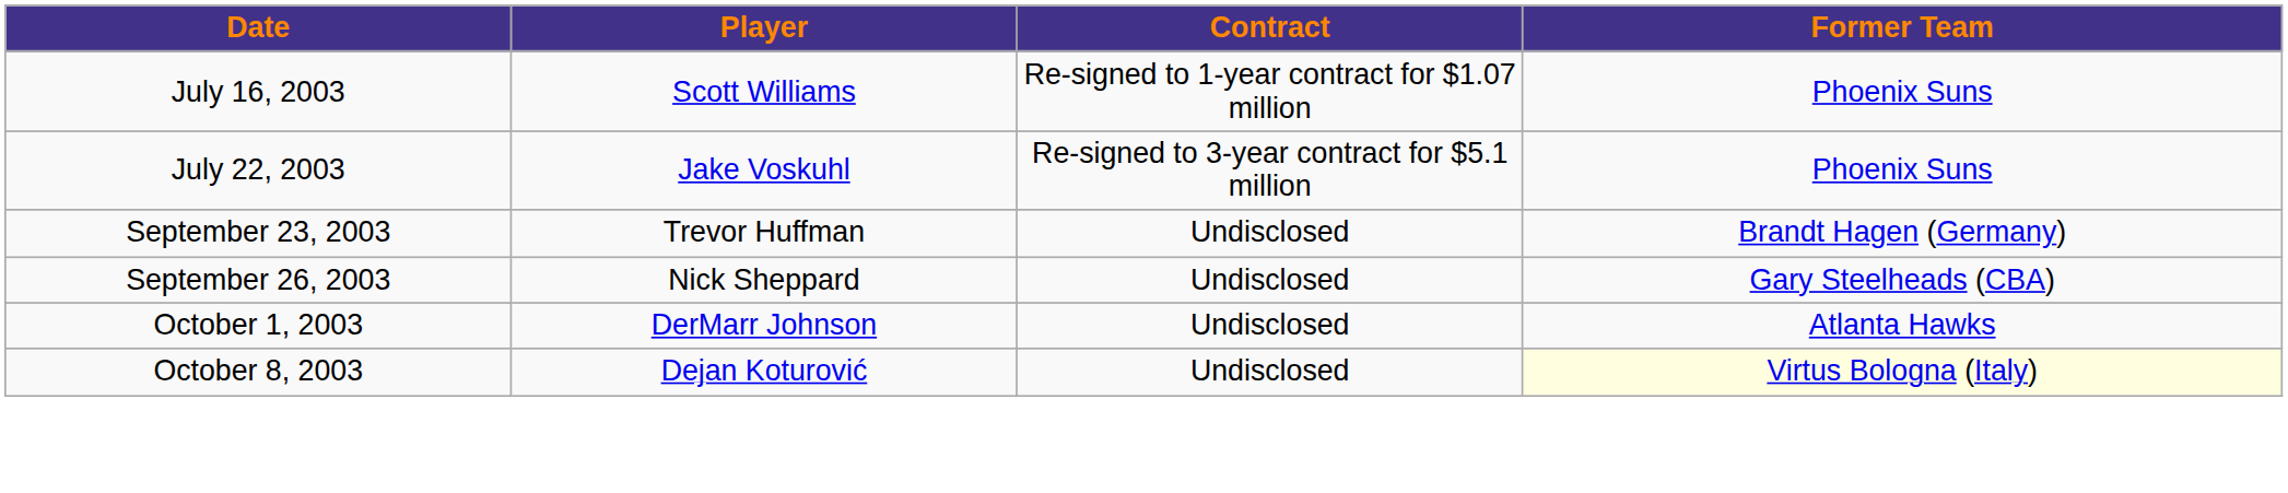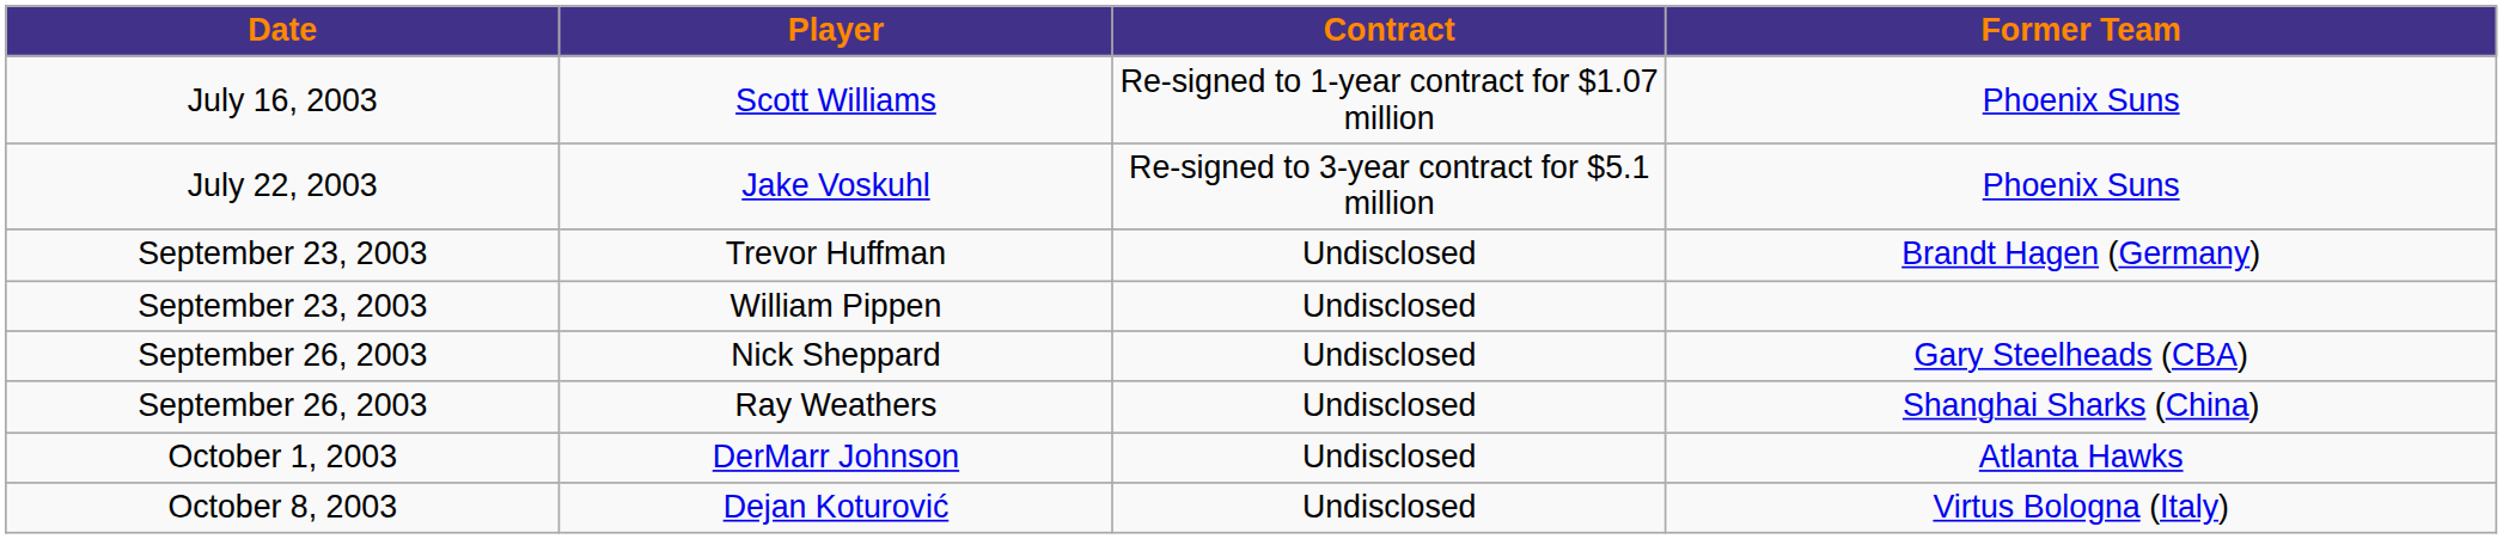 <table class="wikitable sortable sortable">
 <tr>
 <th style="background:#423189; color:#FF8800" width="10%">Date</th>
 <th style="background:#423189; color:#FF8800" width="10%">Player</th>
 <th style="background:#423189; color:#FF8800" width="10%">Contract</th>
 <th style="background:#423189; color:#FF8800" width="15%">Former Team</th>
 </tr>
 <tr style="text-align: center">
 <td>July 16, 2003</td>
 <td><a href='#'>Scott Williams</a></td>
 <td>Re-signed to 1-year contract for $1.07 million</td>
 <td><a href='#'>Phoenix Suns</a></td>
 </tr>
 <tr style="text-align: center">
 <td>July 22, 2003</td>
 <td><a href='#'>Jake Voskuhl</a></td>
 <td>Re-signed to 3-year contract for $5.1 million</td>
 <td><a href='#'>Phoenix Suns</a></td>
 </tr>
 <tr style="text-align: center">
 <td>September 23, 2003</td>
 <td>Trevor Huffman</td>
 <td>Undisclosed</td>
 <td><a href='#'>Brandt Hagen</a> (<a href='#'>Germany</a>)</td>
 </tr>
 <tr style="text-align: center">
+<td>September 23, 2003</td>
+<td>William Pippen</td>
+<td>Undisclosed</td>
+<td></td>
+</tr>
+<tr style="text-align: center">
 <td>September 26, 2003</td>
 <td>Nick Sheppard</td>
 <td>Undisclosed</td>
 <td><a href='#'>Gary Steelheads</a> (<a href='#'>CBA</a>)</td>
+</tr>
+<tr style="text-align: center">
+<td>September 26, 2003</td>
+<td>Ray Weathers</td>
+<td>Undisclosed</td>
+<td><a href='#'>Shanghai Sharks</a> (<a href='#'>China</a>)</td>
 </tr>
 <tr style="text-align: center">
 <td>October 1, 2003</td>
 <td><a href='#'>DerMarr Johnson</a></td>
 <td>Undisclosed</td>
 <td><a href='#'>Atlanta Hawks</a></td>
 </tr>
 <tr style="text-align: center">
 <td>October 8, 2003</td>
 <td><a href='#'>Dejan Koturović</a></td>
 <td>Undisclosed</td>
-<td style="background: lightyellow;"><a href='#'>Virtus Bologna</a> (<a href='#'>Italy</a>)</td>
+<td><a href='#'>Virtus Bologna</a> (<a href='#'>Italy</a>)</td>
 </tr>
 </table>
